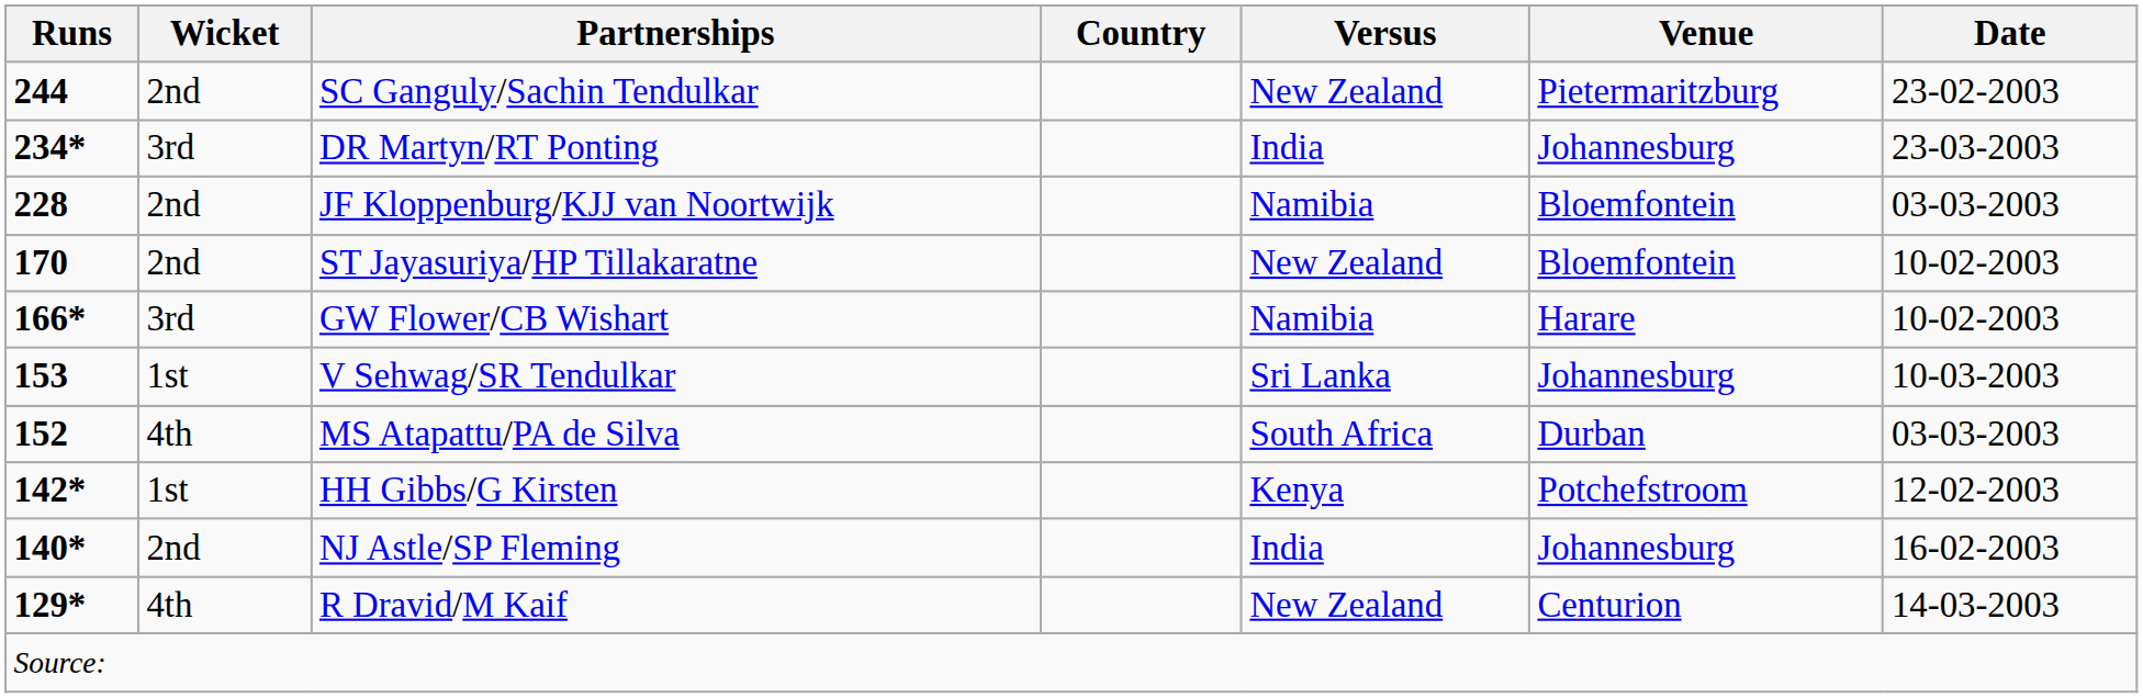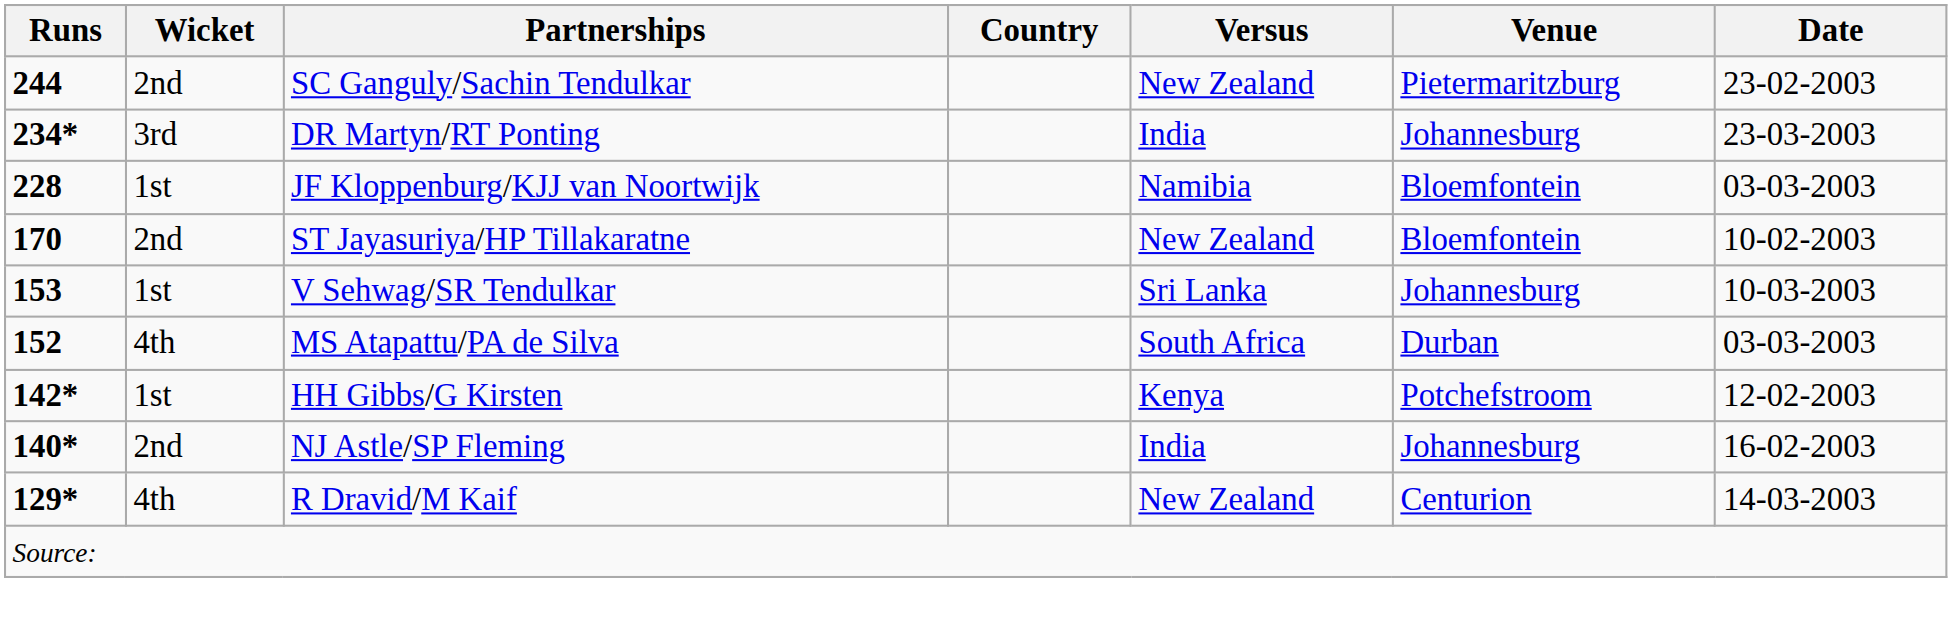 <table class="wikitable" width="75%">
 <tr>
 <th>Runs</th>
 <th>Wicket</th>
 <th>Partnerships</th>
 <th>Country</th>
 <th>Versus</th>
 <th>Venue</th>
 <th>Date</th>
 </tr>
 <tr>
 <td><strong>244</strong></td>
 <td>2nd</td>
 <td><a href='#'>SC Ganguly</a>/<a href='#'>Sachin Tendulkar</a></td>
 <td></td>
 <td><a href='#'>New Zealand</a></td>
 <td><a href='#'>Pietermaritzburg</a></td>
 <td>23-02-2003</td>
 </tr>
 <tr>
 <td><strong>234*</strong></td>
 <td>3rd</td>
 <td><a href='#'>DR Martyn</a>/<a href='#'>RT Ponting</a></td>
 <td></td>
 <td><a href='#'>India</a></td>
 <td><a href='#'>Johannesburg</a></td>
 <td>23-03-2003</td>
 </tr>
 <tr>
 <td><strong>228</strong></td>
-<td>2nd</td>
+<td>1st</td>
 <td><a href='#'>JF Kloppenburg</a>/<a href='#'>KJJ van Noortwijk</a></td>
 <td></td>
 <td><a href='#'>Namibia</a></td>
 <td><a href='#'>Bloemfontein</a></td>
 <td>03-03-2003</td>
 </tr>
 <tr>
 <td><strong>170</strong></td>
 <td>2nd</td>
 <td><a href='#'>ST Jayasuriya</a>/<a href='#'>HP Tillakaratne</a></td>
 <td></td>
 <td><a href='#'>New Zealand</a></td>
 <td><a href='#'>Bloemfontein</a></td>
-<td>10-02-2003</td>
-</tr>
-<tr>
-<td><strong>166*</strong></td>
-<td>3rd</td>
-<td><a href='#'>GW Flower</a>/<a href='#'>CB Wishart</a></td>
-<td></td>
-<td><a href='#'>Namibia</a></td>
-<td><a href='#'>Harare</a></td>
 <td>10-02-2003</td>
 </tr>
 <tr>
 <td><strong>153</strong></td>
 <td>1st</td>
 <td><a href='#'>V Sehwag</a>/<a href='#'>SR Tendulkar</a></td>
 <td></td>
 <td><a href='#'>Sri Lanka</a></td>
 <td><a href='#'>Johannesburg</a></td>
 <td>10-03-2003</td>
 </tr>
 <tr>
 <td><strong>152</strong></td>
 <td>4th</td>
 <td><a href='#'>MS Atapattu</a>/<a href='#'>PA de Silva</a></td>
 <td></td>
 <td><a href='#'>South Africa</a></td>
 <td><a href='#'>Durban</a></td>
 <td>03-03-2003</td>
 </tr>
 <tr>
 <td><strong>142*</strong></td>
 <td>1st</td>
 <td><a href='#'>HH Gibbs</a>/<a href='#'>G Kirsten</a></td>
 <td></td>
 <td><a href='#'>Kenya</a></td>
 <td><a href='#'>Potchefstroom</a></td>
 <td>12-02-2003</td>
 </tr>
 <tr>
 <td><strong>140*</strong></td>
 <td>2nd</td>
 <td><a href='#'>NJ Astle</a>/<a href='#'>SP Fleming</a></td>
 <td></td>
 <td><a href='#'>India</a></td>
 <td><a href='#'>Johannesburg</a></td>
 <td>16-02-2003</td>
 </tr>
 <tr>
 <td><strong>129*</strong></td>
 <td>4th</td>
 <td><a href='#'>R Dravid</a>/<a href='#'>M Kaif</a></td>
 <td></td>
 <td><a href='#'>New Zealand</a></td>
 <td><a href='#'>Centurion</a></td>
 <td>14-03-2003</td>
 </tr>
 <tr>
 <td colspan=7><small><em>Source: </em></small></td>
 </tr>
 </table>
